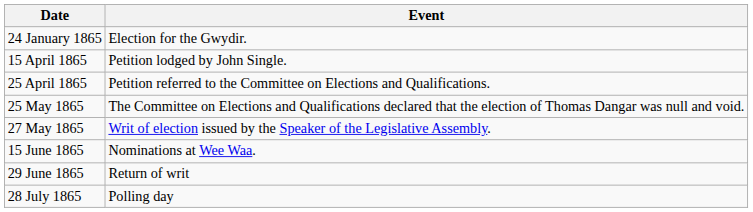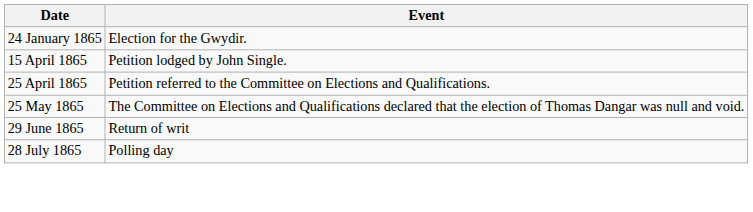 <table class="wikitable">
 <tr>
 <th>Date</th>
 <th>Event</th>
 </tr>
 <tr>
 <td>24 January 1865</td>
 <td>Election for the Gwydir.</td>
 </tr>
 <tr>
 <td>15 April 1865</td>
 <td>Petition lodged by John Single.</td>
 </tr>
 <tr>
 <td>25 April 1865</td>
 <td>Petition referred to the Committee on Elections and Qualifications.</td>
 </tr>
 <tr>
 <td>25 May 1865</td>
 <td>The Committee on Elections and Qualifications declared that the election of Thomas Dangar was null and void.</td>
 </tr>
 <tr>
-<td>27 May 1865</td>
-<td><a href='#'>Writ of election</a> issued by the <a href='#'>Speaker of the Legislative Assembly</a>.</td>
-</tr>
-<tr>
-<td>15 June 1865</td>
-<td>Nominations at <a href='#'>Wee Waa</a>.</td>
-</tr>
-<tr>
 <td>29 June 1865</td>
 <td>Return of writ</td>
 </tr>
 <tr>
 <td>28 July 1865</td>
 <td>Polling day</td>
 </tr>
 </table>
